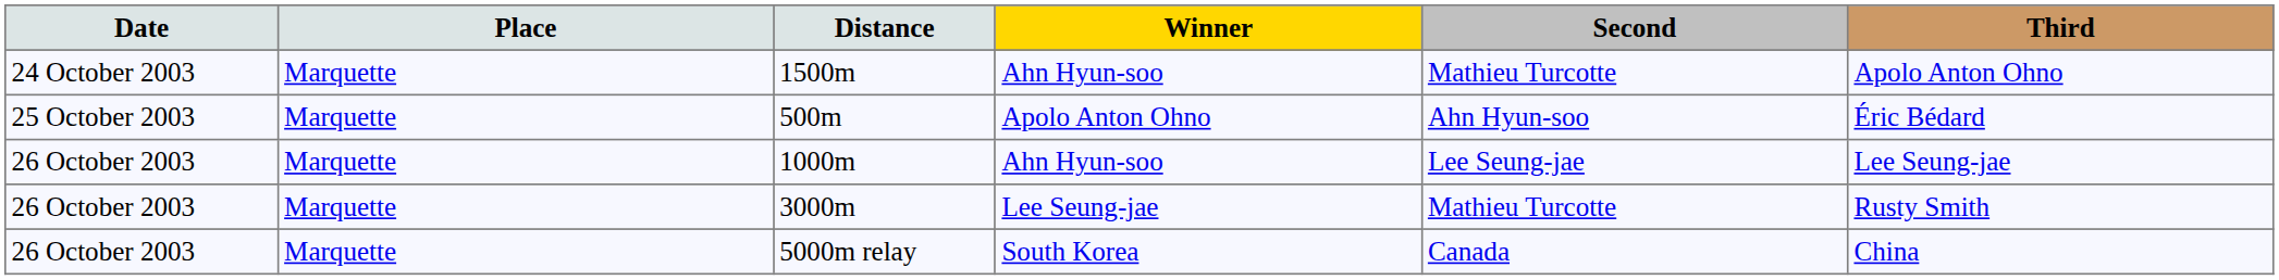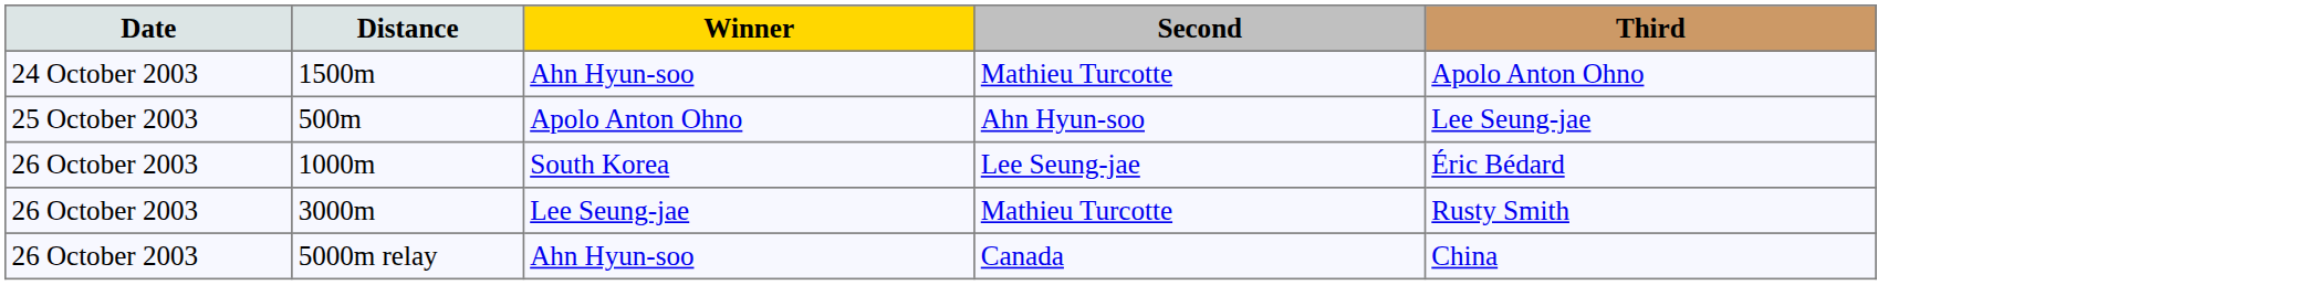 <table bgcolor="#f7f8ff" cellpadding="3" cellspacing="0" border="1" style="font-size: 95%; border: gray solid 1px; border-collapse: collapse;">
 <tr bgcolor="#CCCCCC">
 <td align="center" bgcolor="#DCE5E5" width="150"><strong>Date</strong></td>
-<td align="center" bgcolor="#DCE5E5" width="280"><strong>Place</strong></td>
 <td align="center" bgcolor="#DCE5E5" width="120"><strong>Distance</strong></td>
 <td align="center" bgcolor="gold" width="240"><strong>Winner</strong></td>
 <td align="center" bgcolor="silver" width="240"><strong>Second</strong></td>
 <td align="center" bgcolor="CC9966" width="240"><strong>Third</strong></td>
 </tr>
 <tr align="left">
 <td>24 October 2003</td>
-<td> <a href='#'>Marquette</a></td>
 <td>1500m</td>
 <td> <a href='#'>Ahn Hyun-soo</a></td>
 <td> <a href='#'>Mathieu Turcotte</a></td>
 <td> <a href='#'>Apolo Anton Ohno</a></td>
 </tr>
 <tr align="left">
 <td>25 October 2003</td>
-<td> <a href='#'>Marquette</a></td>
 <td>500m</td>
 <td> <a href='#'>Apolo Anton Ohno</a></td>
 <td> <a href='#'>Ahn Hyun-soo</a></td>
+<td> <a href='#'>Lee Seung-jae</a></td>
+</tr>
+<tr align="left">
+<td>26 October 2003</td>
+<td>1000m</td>
+<td> <a href='#'>South Korea</a></td>
+<td> <a href='#'>Lee Seung-jae</a></td>
 <td> <a href='#'>Éric Bédard</a></td>
 </tr>
 <tr align="left">
 <td>26 October 2003</td>
-<td> <a href='#'>Marquette</a></td>
-<td>1000m</td>
-<td> <a href='#'>Ahn Hyun-soo</a></td>
-<td> <a href='#'>Lee Seung-jae</a></td>
-<td> <a href='#'>Lee Seung-jae</a></td>
-</tr>
-<tr align="left">
-<td>26 October 2003</td>
-<td> <a href='#'>Marquette</a></td>
 <td>3000m</td>
 <td> <a href='#'>Lee Seung-jae</a></td>
 <td> <a href='#'>Mathieu Turcotte</a></td>
 <td> <a href='#'>Rusty Smith</a></td>
 </tr>
 <tr align="left">
 <td>26 October 2003</td>
-<td> <a href='#'>Marquette</a></td>
 <td>5000m relay</td>
-<td> <a href='#'>South Korea</a></td>
+<td> <a href='#'>Ahn Hyun-soo</a></td>
 <td> <a href='#'>Canada</a></td>
 <td> <a href='#'>China</a></td>
 </tr>
 </table>
